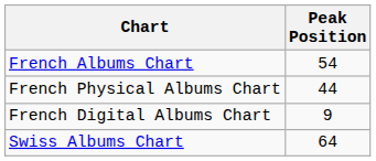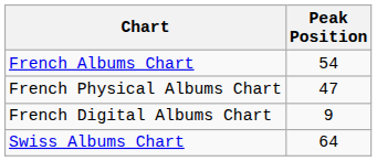 <table class="wikitable sortable">
 <tr>
 <th align="left">Chart</th>
 <th align="center">Peak<br>Position</th>
 </tr>
 <tr>
 <td><a href='#'>French Albums Chart</a></td>
 <td align="center">54</td>
 </tr>
 <tr>
 <td>French Physical Albums Chart</td>
-<td align="center">44</td>
+<td align="center">47</td>
 </tr>
 <tr>
 <td>French Digital Albums Chart</td>
 <td align="center">9</td>
 </tr>
 <tr>
 <td><a href='#'>Swiss Albums Chart</a></td>
 <td align="center">64</td>
 </tr>
 </table>
